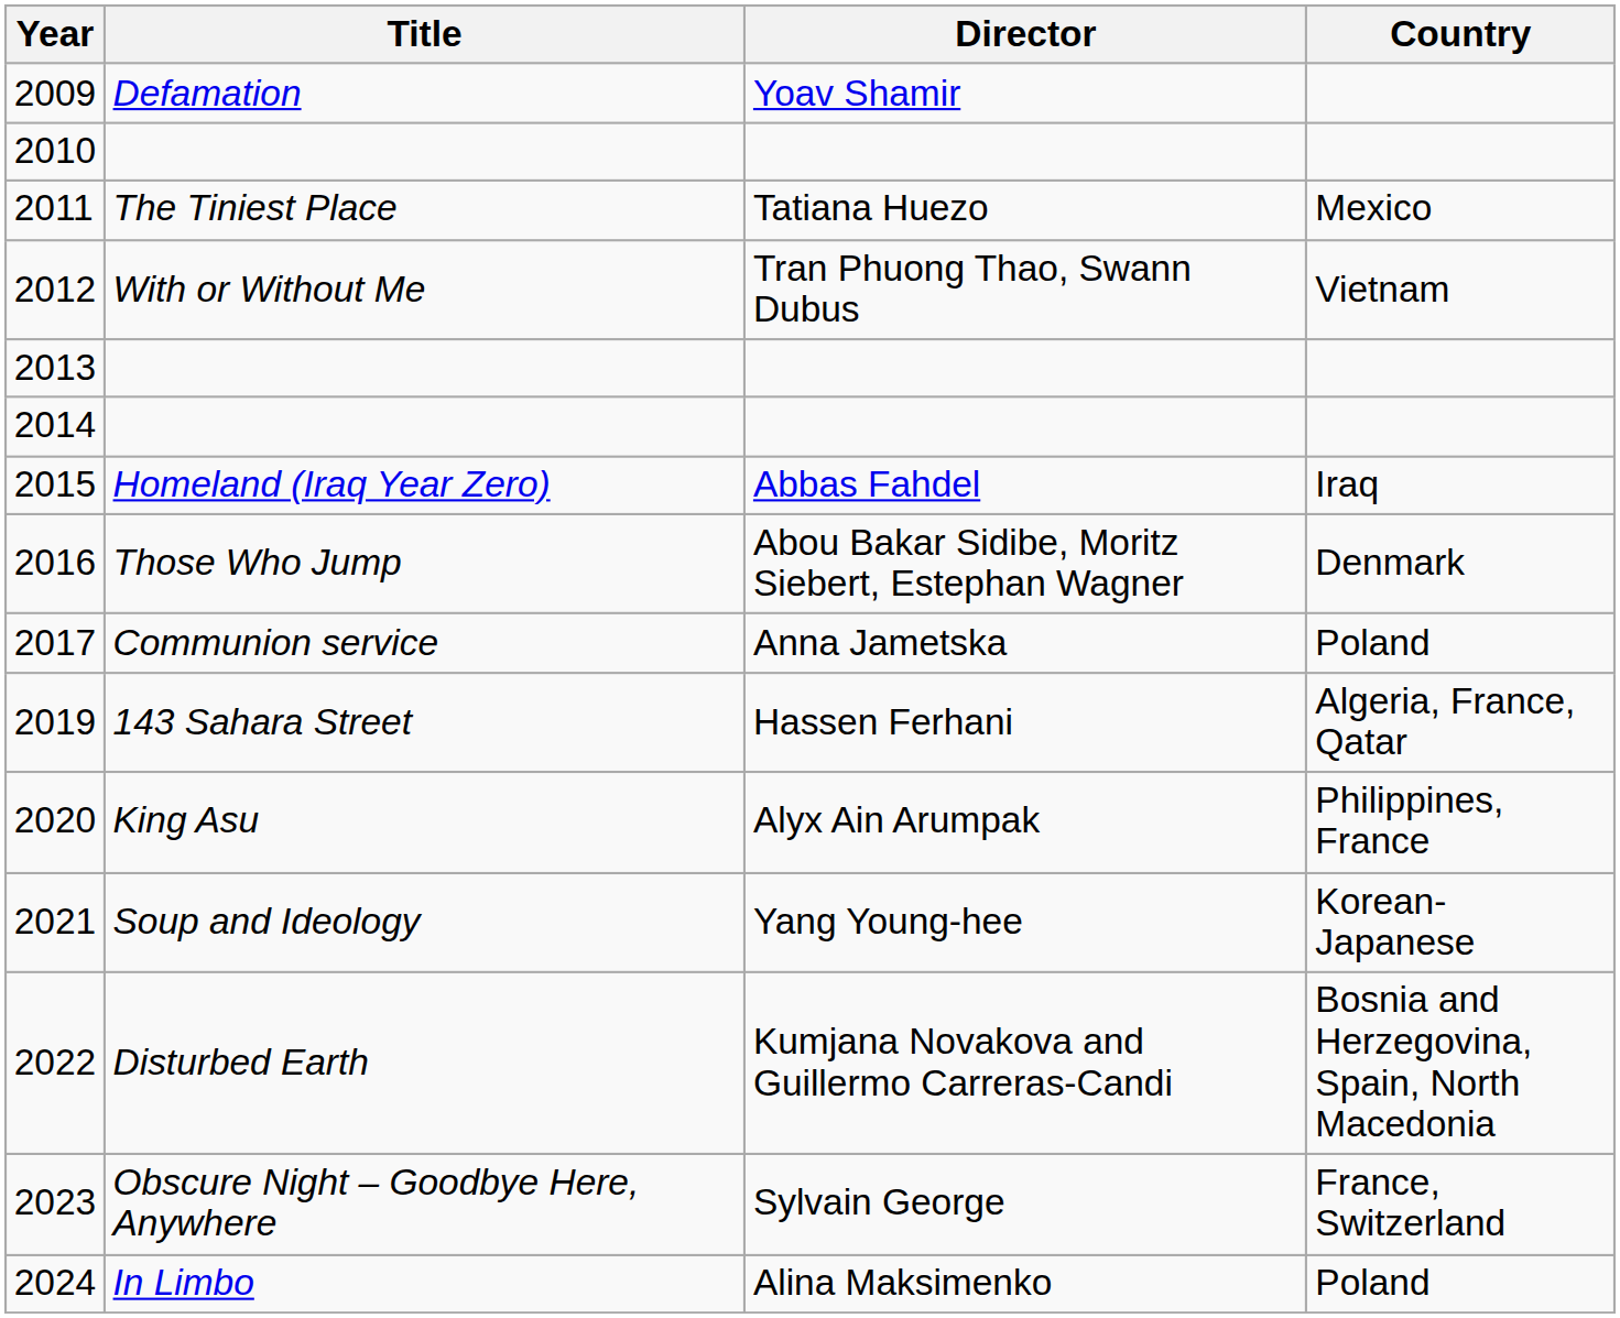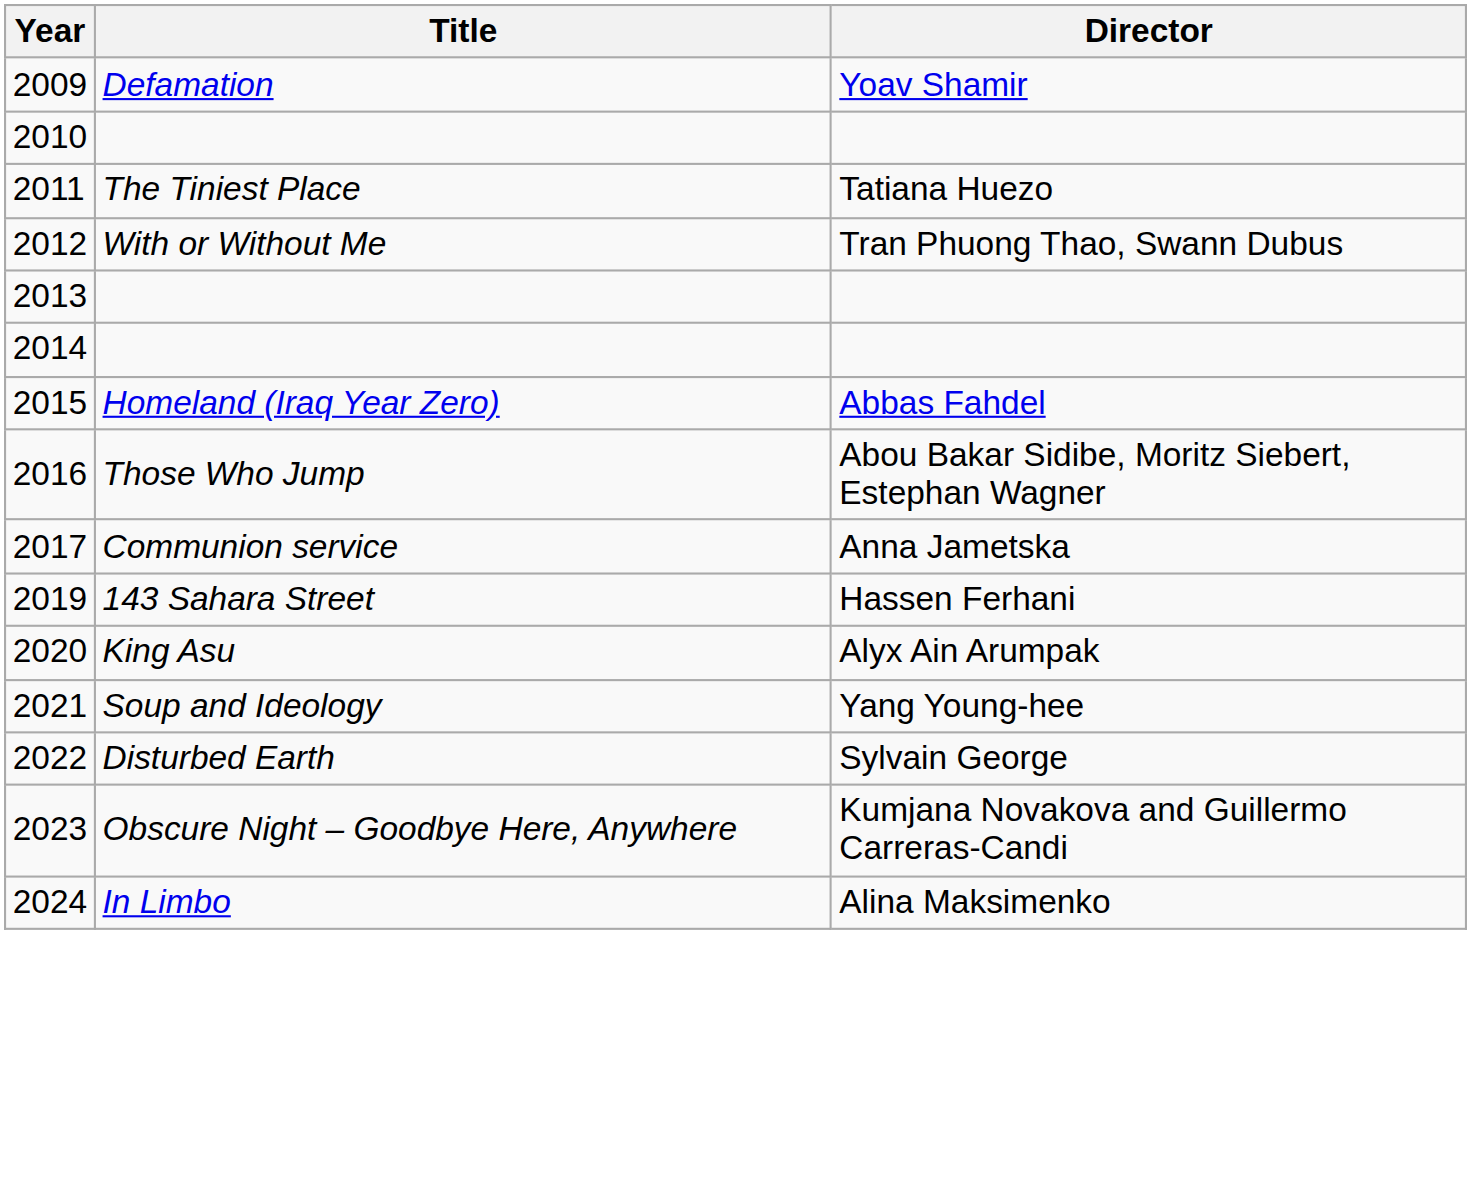 <table class="wikitable" style="width:700px">
 <tr>
 <th width=10>Year</th>
 <th width=350>Title</th>
 <th width=300>Director</th>
-<th width=140>Country</th>
 </tr>
 <tr>
 <td>2009</td>
 <td><em><a href='#'>Defamation</a></em></td>
 <td><a href='#'>Yoav Shamir</a></td>
-<td></td>
 </tr>
 <tr>
 <td>2010</td>
-<td></td>
 <td></td>
 <td></td>
 </tr>
 <tr>
 <td>2011</td>
 <td><em>The Tiniest Place</em></td>
 <td>Tatiana Huezo</td>
-<td>Mexico</td>
 </tr>
 <tr>
 <td>2012</td>
 <td><em>With or Without Me</em></td>
 <td>Tran Phuong Thao, Swann Dubus</td>
-<td>Vietnam</td>
 </tr>
 <tr>
 <td>2013</td>
-<td></td>
 <td></td>
 <td></td>
 </tr>
 <tr>
 <td>2014</td>
 <td></td>
 <td></td>
-<td></td>
 </tr>
 <tr>
 <td>2015</td>
 <td><em><a href='#'>Homeland (Iraq Year Zero)</a></em></td>
 <td><a href='#'>Abbas Fahdel</a></td>
-<td>Iraq</td>
 </tr>
 <tr>
 <td>2016</td>
 <td><em>Those Who Jump</em></td>
 <td>Abou Bakar Sidibe, Moritz Siebert, Estephan Wagner</td>
-<td>Denmark</td>
 </tr>
 <tr>
 <td>2017</td>
 <td><em>Communion service</em></td>
 <td>Anna Jametska</td>
-<td>Poland</td>
 </tr>
 <tr>
 <td>2019</td>
 <td><em>143 Sahara Street</em></td>
 <td>Hassen Ferhani</td>
-<td>Algeria, France, Qatar</td>
 </tr>
 <tr>
 <td>2020</td>
 <td><em>King Asu</em></td>
 <td>Alyx Ain Arumpak</td>
-<td>Philippines, France</td>
 </tr>
 <tr>
 <td>2021</td>
 <td><em>Soup and Ideology</em></td>
 <td>Yang Young-hee</td>
-<td>Korean-Japanese</td>
 </tr>
 <tr>
 <td>2022</td>
 <td><em>Disturbed Earth</em></td>
-<td>Kumjana Novakova and Guillermo Carreras-Candi</td>
-<td>Bosnia and Herzegovina, Spain, North Macedonia</td>
+<td>Sylvain George</td>
 </tr>
 <tr>
 <td>2023</td>
 <td><em>Obscure Night – Goodbye Here, Anywhere</em></td>
-<td>Sylvain George</td>
-<td>France, Switzerland</td>
+<td>Kumjana Novakova and Guillermo Carreras-Candi</td>
 </tr>
 <tr>
 <td>2024</td>
 <td><em><a href='#'>In Limbo</a></em></td>
 <td>Alina Maksimenko</td>
-<td>Poland</td>
 </tr>
 </table>
